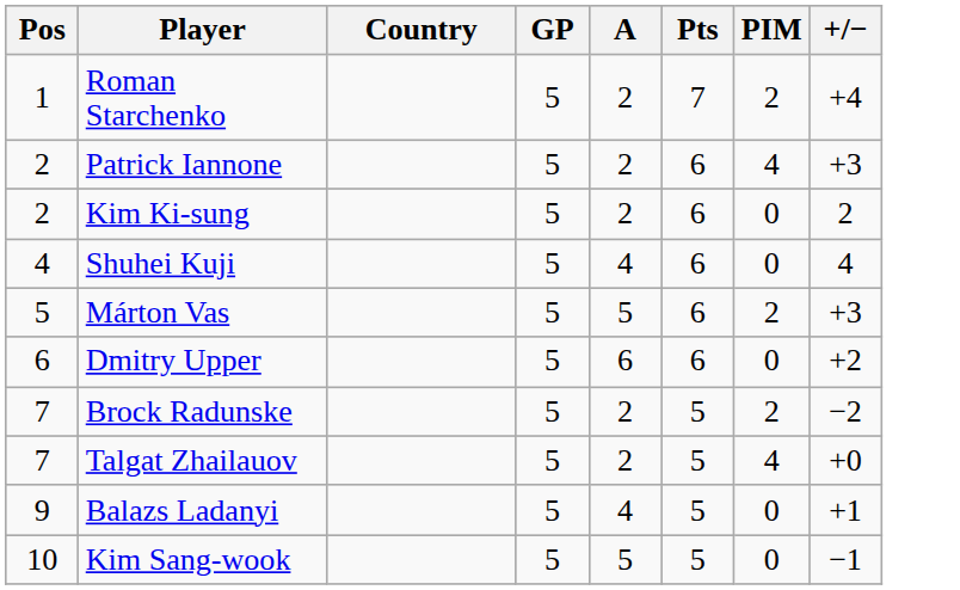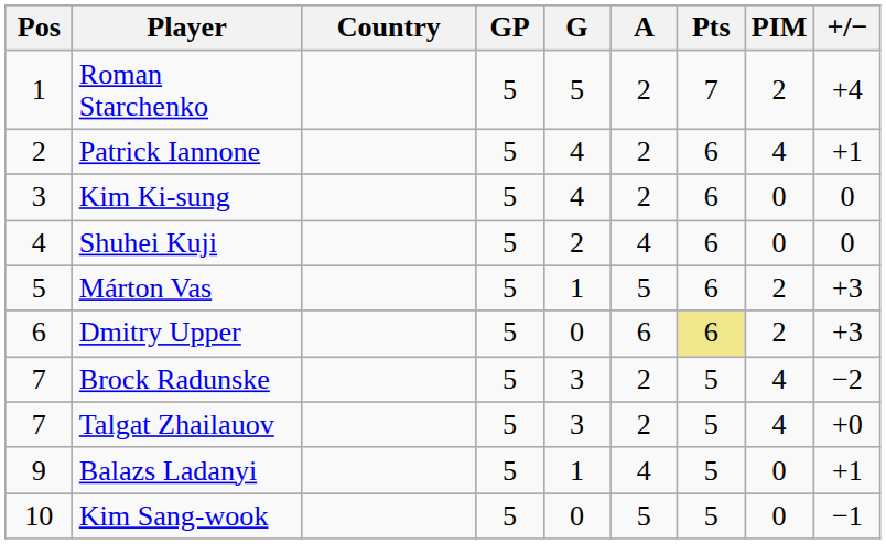 <table class="wikitable sortable" style="text-align: center;">
 <tr>
 <th width=30>Pos</th>
 <th width=120>Player</th>
 <th width=90>Country</th>
 <th width=30>GP</th>
+<th width=30>G</th>
 <th width=30>A</th>
 <th width=30>Pts</th>
 <th width=30>PIM</th>
 <th width=30>+/−</th>
 </tr>
 <tr>
 <td>1</td>
 <td align=left><a href='#'>Roman Starchenko</a></td>
 <td align=left></td>
+<td>5</td>
 <td>5</td>
 <td>2</td>
 <td>7</td>
 <td>2</td>
 <td>+4</td>
 </tr>
 <tr>
 <td>2</td>
 <td align=left><a href='#'>Patrick Iannone</a></td>
 <td align=left></td>
 <td>5</td>
+<td>4</td>
 <td>2</td>
 <td>6</td>
 <td>4</td>
-<td>+3</td>
+<td>+1</td>
 </tr>
 <tr>
-<td>2</td>
+<td>3</td>
 <td align=left><a href='#'>Kim Ki-sung</a></td>
 <td align=left></td>
 <td>5</td>
+<td>4</td>
 <td>2</td>
 <td>6</td>
 <td>0</td>
-<td>2</td>
+<td>0</td>
 </tr>
 <tr>
 <td>4</td>
 <td align=left><a href='#'>Shuhei Kuji</a></td>
 <td align=left></td>
 <td>5</td>
+<td>2</td>
 <td>4</td>
 <td>6</td>
 <td>0</td>
-<td>4</td>
+<td>0</td>
 </tr>
 <tr>
 <td>5</td>
 <td align=left><a href='#'>Márton Vas</a></td>
 <td align=left></td>
 <td>5</td>
+<td>1</td>
 <td>5</td>
 <td>6</td>
 <td>2</td>
 <td>+3</td>
 </tr>
 <tr>
 <td>6</td>
 <td align=left><a href='#'>Dmitry Upper</a></td>
 <td align=left></td>
 <td>5</td>
+<td>0</td>
 <td>6</td>
-<td>6</td>
-<td>0</td>
-<td>+2</td>
+<td style="background: khaki;">6</td>
+<td>2</td>
+<td>+3</td>
 </tr>
 <tr>
 <td>7</td>
 <td align=left><a href='#'>Brock Radunske</a></td>
 <td align=left></td>
 <td>5</td>
+<td>3</td>
 <td>2</td>
 <td>5</td>
-<td>2</td>
+<td>4</td>
 <td>−2</td>
 </tr>
 <tr>
 <td>7</td>
 <td align=left><a href='#'>Talgat Zhailauov</a></td>
 <td align=left></td>
 <td>5</td>
+<td>3</td>
 <td>2</td>
 <td>5</td>
 <td>4</td>
 <td>+0</td>
 </tr>
 <tr>
 <td>9</td>
 <td align=left><a href='#'>Balazs Ladanyi</a></td>
 <td align=left></td>
 <td>5</td>
+<td>1</td>
 <td>4</td>
 <td>5</td>
 <td>0</td>
 <td>+1</td>
 </tr>
 <tr>
 <td>10</td>
 <td align=left><a href='#'>Kim Sang-wook</a></td>
 <td align=left></td>
 <td>5</td>
+<td>0</td>
 <td>5</td>
 <td>5</td>
 <td>0</td>
 <td>−1</td>
 </tr>
 </table>
